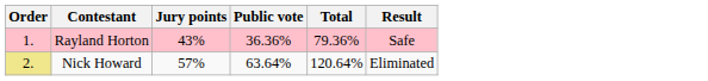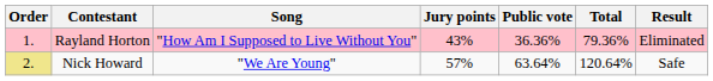 <table class="wikitable sortable" style="text-align: center; width: auto;">
 <tr class="hintergrundfarbe5">
 <th>Order</th>
 <th>Contestant</th>
+<th>Song</th>
 <th>Jury points</th>
 <th>Public vote</th>
 <th>Total</th>
 <th>Result</th>
 </tr>
 <tr bgcolor=pink>
 <td>1.</td>
 <td>Rayland Horton</td>
+<td>"<a href='#'>How Am I Supposed to Live Without You</a>"</td>
 <td>43%</td>
 <td>36.36%</td>
 <td>79.36%</td>
-<td>Safe</td>
+<td>Eliminated</td>
 </tr>
 <tr>
 <td style="background: khaki;">2.</td>
 <td>Nick Howard</td>
+<td>"<a href='#'>We Are Young</a>"</td>
 <td>57%</td>
 <td>63.64%</td>
 <td>120.64%</td>
-<td>Eliminated</td>
+<td>Safe</td>
 </tr>
 </table>
